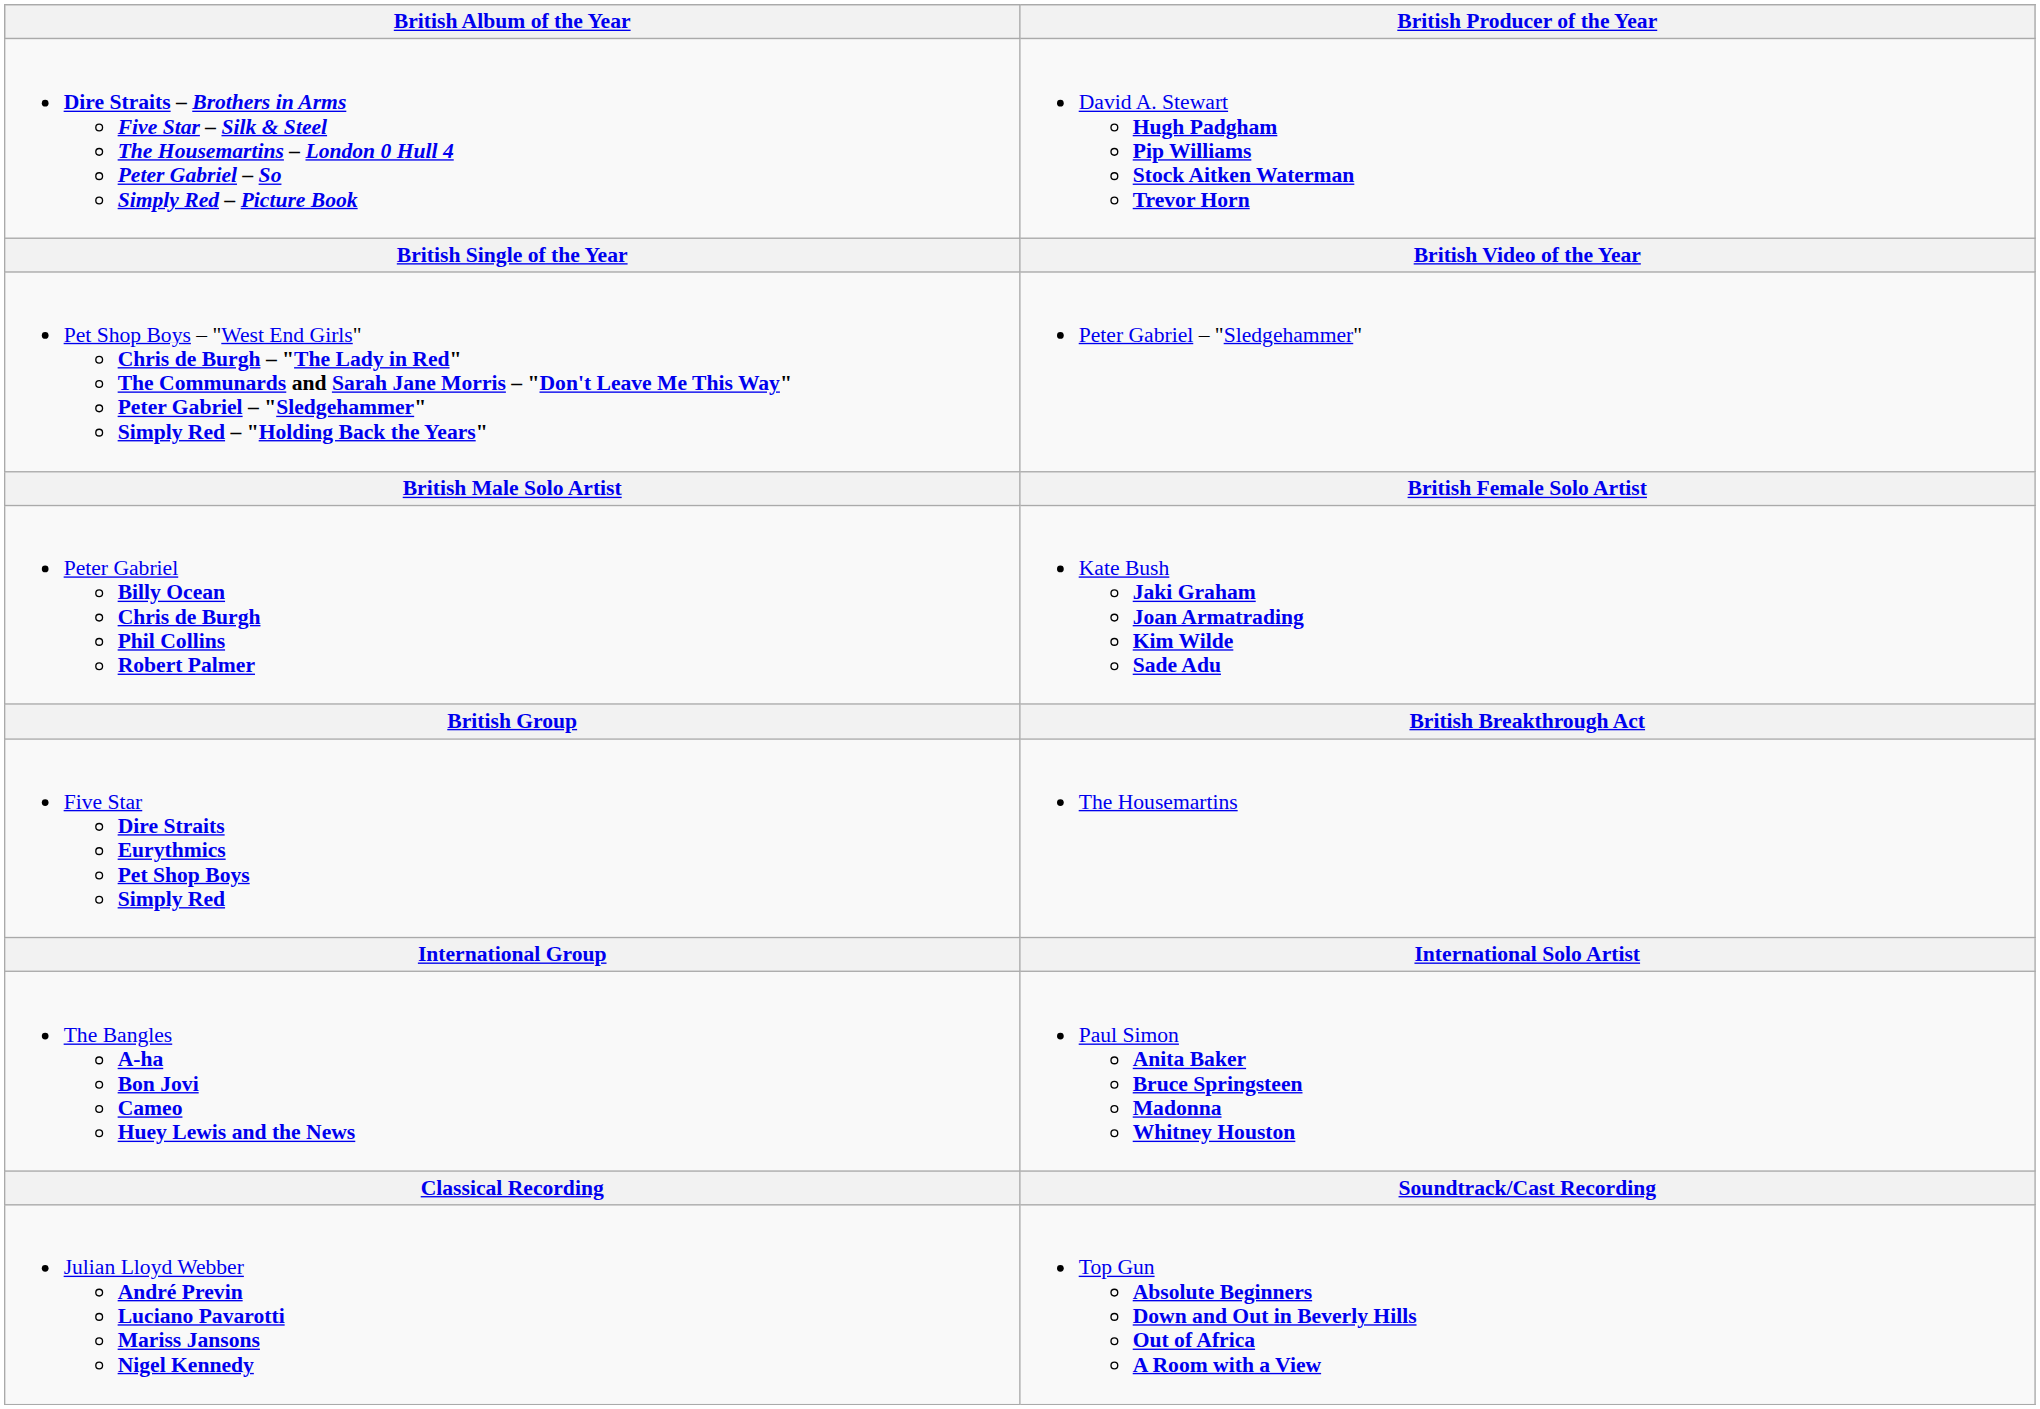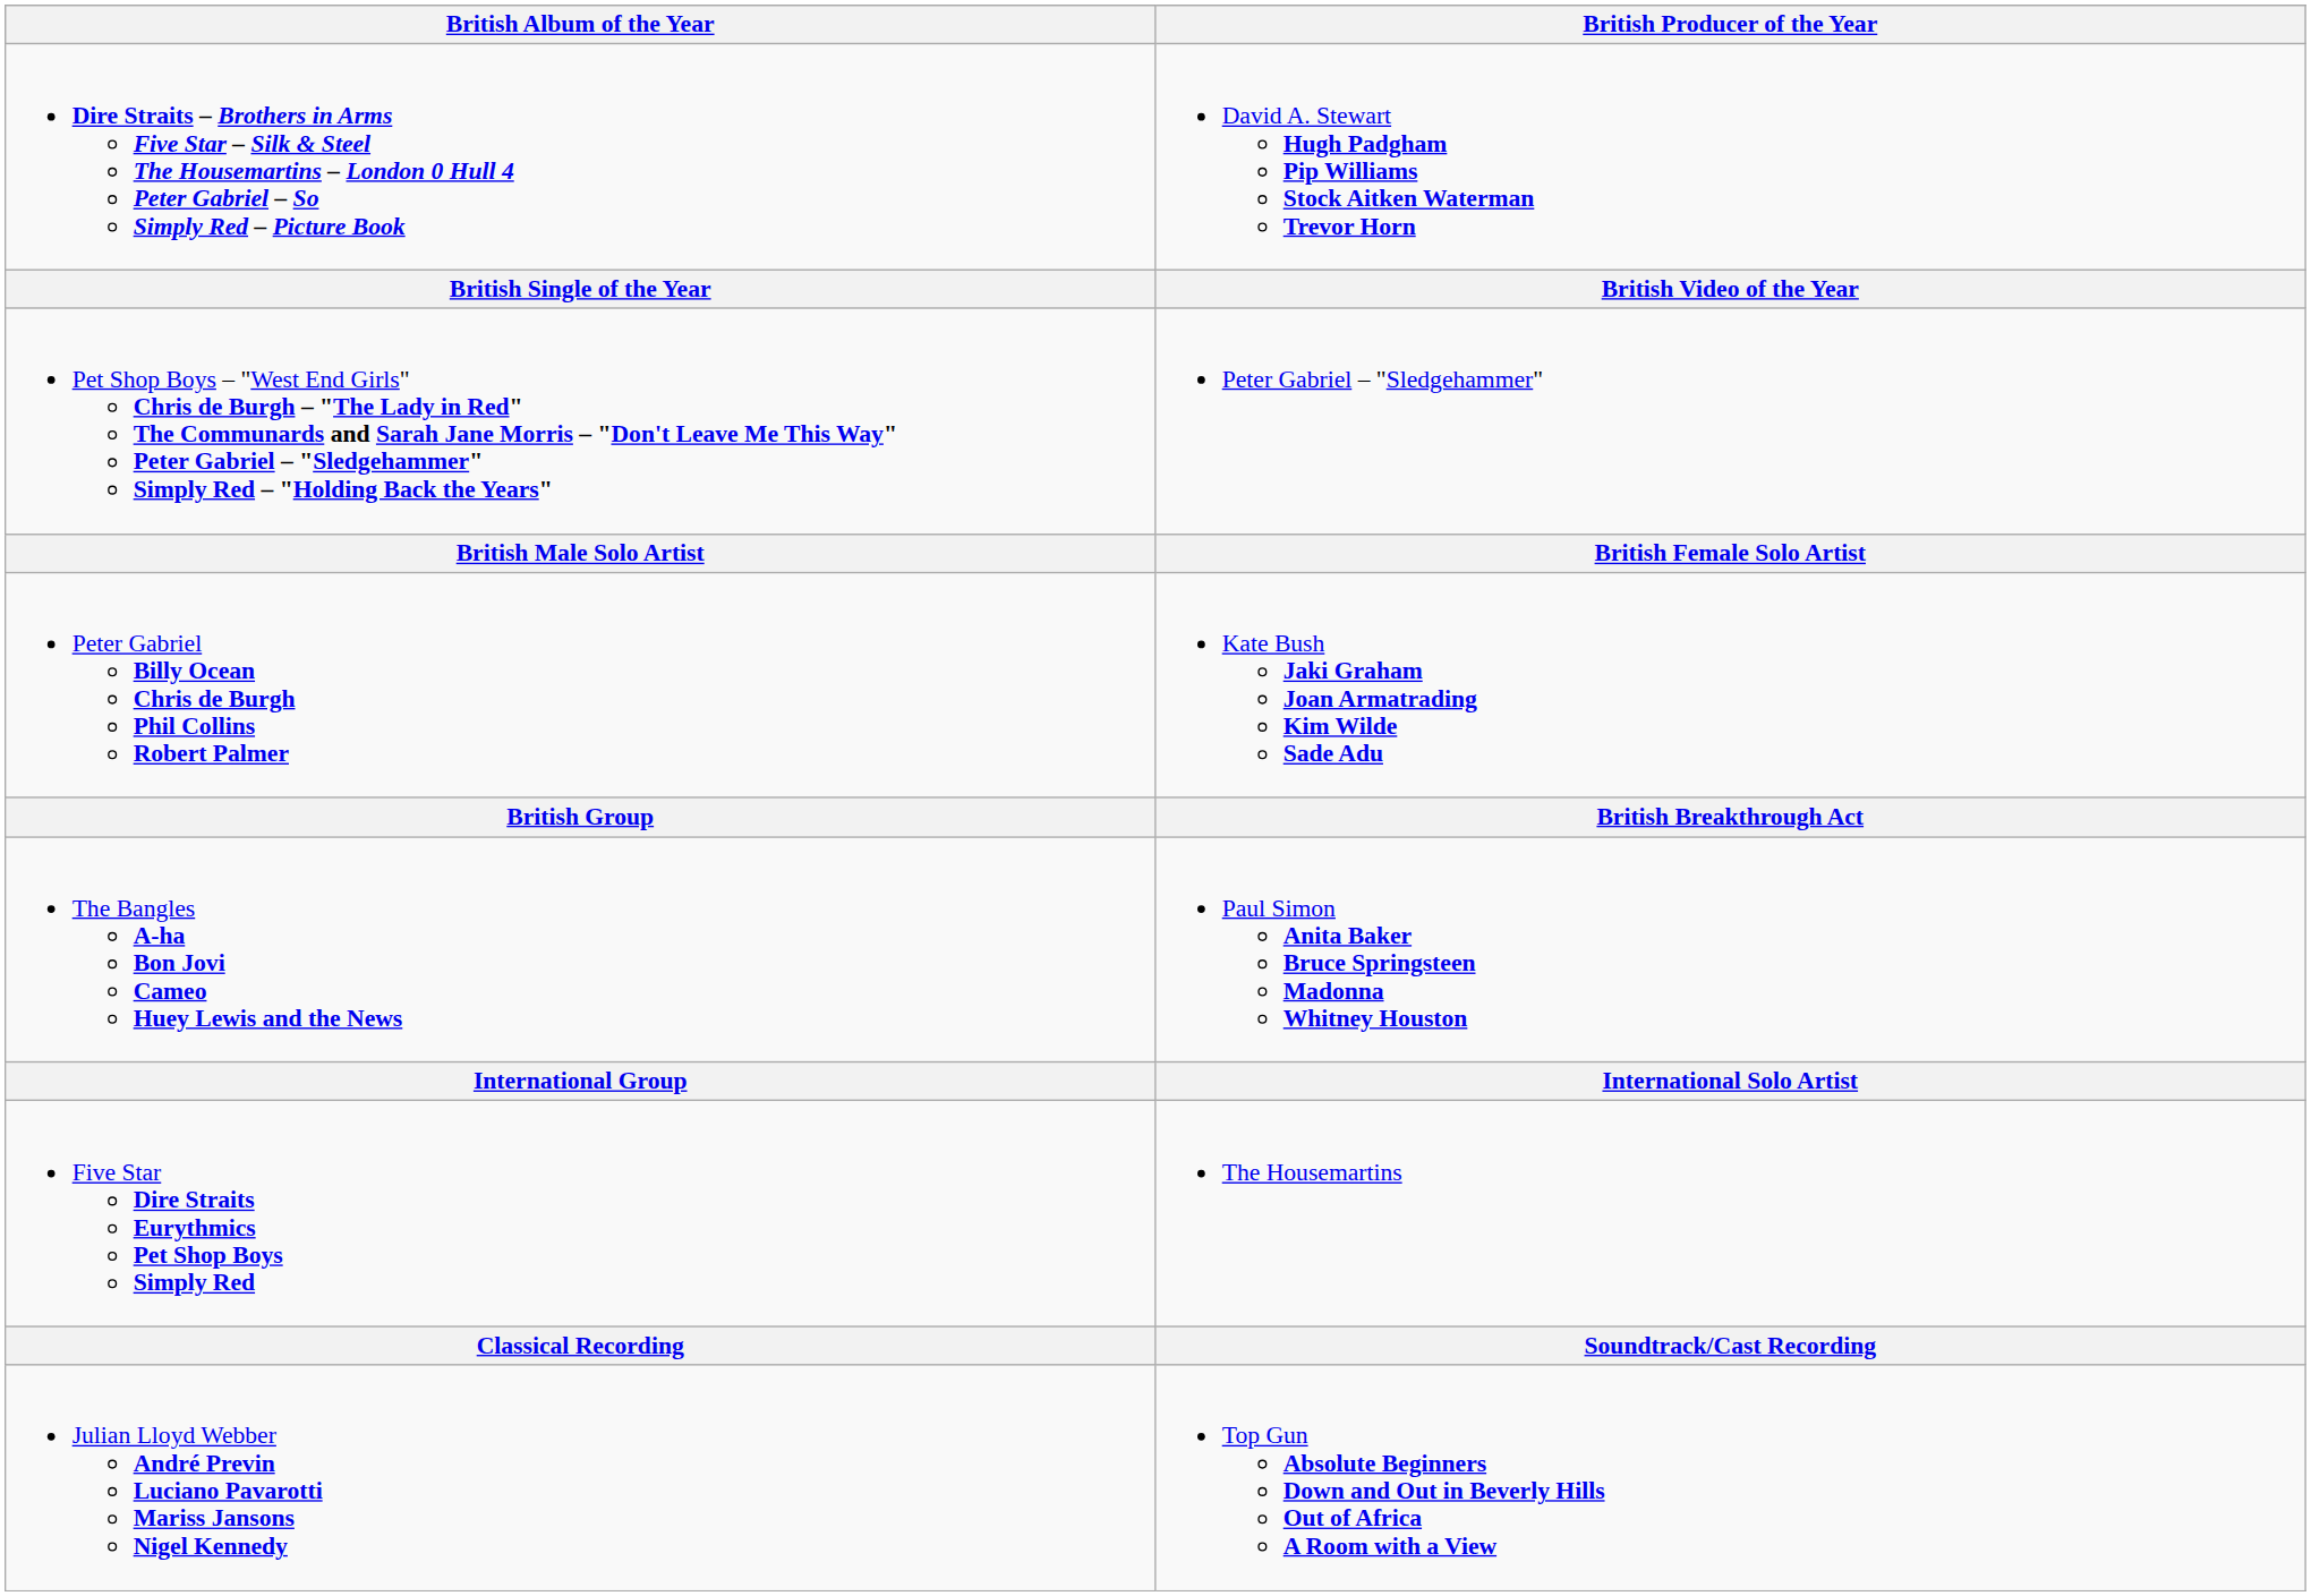 <table class="wikitable" style="width:95%">
 <tr bgcolor="#bebebe">
 <th width="50%"><a href='#'>British Album of the Year</a></th>
 <th width="50%"><a href='#'>British Producer of the Year</a></th>
 </tr>
 <tr>
 <td valign="top"><br><ul><li><strong><a href='#'>Dire Straits</a> – <em><a href='#'>Brothers in Arms</a><strong><em><ul><li><a href='#'>Five Star</a> – </em><a href='#'>Silk & Steel</a><em></li><li><a href='#'>The Housemartins</a> – </em><a href='#'>London 0 Hull 4</a><em></li><li><a href='#'>Peter Gabriel</a> – </em><a href='#'>So</a><em></li><li><a href='#'>Simply Red</a> – </em><a href='#'>Picture Book</a><em></li></ul></li></ul></td>
 <td valign="top"><br><ul><li></strong><a href='#'>David A. Stewart</a><strong><ul><li><a href='#'>Hugh Padgham</a></li><li><a href='#'>Pip Williams</a></li><li><a href='#'>Stock Aitken Waterman</a></li><li><a href='#'>Trevor Horn</a></li></ul></li></ul></td>
 </tr>
 <tr>
 <th width="50%"><a href='#'>British Single of the Year</a></th>
 <th width="50%"><a href='#'>British Video of the Year</a></th>
 </tr>
 <tr>
 <td valign="top"><br><ul><li></strong><a href='#'>Pet Shop Boys</a> – "<a href='#'>West End Girls</a>"<strong><ul><li><a href='#'>Chris de Burgh</a> – "<a href='#'>The Lady in Red</a>"</li><li><a href='#'>The Communards</a> and <a href='#'>Sarah Jane Morris</a> – "<a href='#'>Don't Leave Me This Way</a>"</li><li><a href='#'>Peter Gabriel</a> – "<a href='#'>Sledgehammer</a>"</li><li><a href='#'>Simply Red</a> – "<a href='#'>Holding Back the Years</a>"</li></ul></li></ul></td>
 <td valign="top"><br><ul><li></strong><a href='#'>Peter Gabriel</a> – "<a href='#'>Sledgehammer</a>"<strong></li></ul></td>
 </tr>
 <tr>
 <th width="50%"><a href='#'>British Male Solo Artist</a></th>
 <th width="50%"><a href='#'>British Female Solo Artist</a></th>
 </tr>
 <tr>
 <td valign="top"><br><ul><li></strong><a href='#'>Peter Gabriel</a><strong><ul><li><a href='#'>Billy Ocean</a></li><li><a href='#'>Chris de Burgh</a></li><li><a href='#'>Phil Collins</a></li><li><a href='#'>Robert Palmer</a></li></ul></li></ul></td>
 <td valign="top"><br><ul><li></strong><a href='#'>Kate Bush</a><strong><ul><li><a href='#'>Jaki Graham</a></li><li><a href='#'>Joan Armatrading</a></li><li><a href='#'>Kim Wilde</a></li><li><a href='#'>Sade Adu</a></li></ul></li></ul></td>
 </tr>
 <tr>
 <th width="50%"><a href='#'>British Group</a></th>
 <th width="50%"><a href='#'>British Breakthrough Act</a></th>
 </tr>
 <tr>
-<td valign="top"><br><ul><li></strong><a href='#'>Five Star</a><strong><ul><li><a href='#'>Dire Straits</a></li><li><a href='#'>Eurythmics</a></li><li><a href='#'>Pet Shop Boys</a></li><li><a href='#'>Simply Red</a></li></ul></li></ul></td>
-<td valign="top"><br><ul><li></strong><a href='#'>The Housemartins</a><strong></li></ul></td>
+<td valign="top"><br><ul><li></strong><a href='#'>The Bangles</a><strong><ul><li><a href='#'>A-ha</a></li><li><a href='#'>Bon Jovi</a></li><li><a href='#'>Cameo</a></li><li><a href='#'>Huey Lewis and the News</a></li></ul></li></ul></td>
+<td valign="top"><br><ul><li></strong><a href='#'>Paul Simon</a><strong><ul><li><a href='#'>Anita Baker</a></li><li><a href='#'>Bruce Springsteen</a></li><li><a href='#'>Madonna</a></li><li><a href='#'>Whitney Houston</a></li></ul></li></ul></td>
 </tr>
 <tr>
 <th width="50%"><a href='#'>International Group</a></th>
 <th width="50%"><a href='#'>International Solo Artist</a></th>
 </tr>
 <tr>
-<td valign="top"><br><ul><li></strong><a href='#'>The Bangles</a><strong><ul><li><a href='#'>A-ha</a></li><li><a href='#'>Bon Jovi</a></li><li><a href='#'>Cameo</a></li><li><a href='#'>Huey Lewis and the News</a></li></ul></li></ul></td>
-<td valign="top"><br><ul><li></strong><a href='#'>Paul Simon</a><strong><ul><li><a href='#'>Anita Baker</a></li><li><a href='#'>Bruce Springsteen</a></li><li><a href='#'>Madonna</a></li><li><a href='#'>Whitney Houston</a></li></ul></li></ul></td>
+<td valign="top"><br><ul><li></strong><a href='#'>Five Star</a><strong><ul><li><a href='#'>Dire Straits</a></li><li><a href='#'>Eurythmics</a></li><li><a href='#'>Pet Shop Boys</a></li><li><a href='#'>Simply Red</a></li></ul></li></ul></td>
+<td valign="top"><br><ul><li></strong><a href='#'>The Housemartins</a><strong></li></ul></td>
 </tr>
 <tr>
 <th width="50%"><a href='#'>Classical Recording</a></th>
 <th width="50%"><a href='#'>Soundtrack/Cast Recording</a></th>
 </tr>
 <tr>
 <td valign="top"><br><ul><li></strong><a href='#'>Julian Lloyd Webber</a><strong><ul><li><a href='#'>André Previn</a></li><li><a href='#'>Luciano Pavarotti</a></li><li><a href='#'>Mariss Jansons</a></li><li><a href='#'>Nigel Kennedy</a></li></ul></li></ul></td>
 <td valign="top"><br><ul><li></em></strong><a href='#'>Top Gun</a><strong><em><ul><li></em><a href='#'>Absolute Beginners</a><em></li><li></em><a href='#'>Down and Out in Beverly Hills</a><em></li><li></em><a href='#'>Out of Africa</a><em></li><li></em><a href='#'>A Room with a View</a><em></li></ul></li></ul></td>
 </tr>
 </table>
